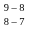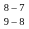 <table style="text-align:center">
 <tr>
 <th width=200></th>
 <th width=100></th>
 <th width=200></th>
 </tr>
 <tr>
 <td align=right><strong></strong></td>
-<td>9 – 8</td>
+<td>8 – 7</td>
 <td align=left></td>
 </tr>
 <tr>
 <td align=right><strong></strong></td>
-<td>8 – 7</td>
+<td>9 – 8</td>
 <td align=left></td>
 </tr>
 </table>
